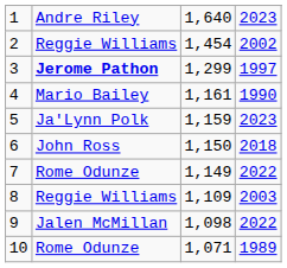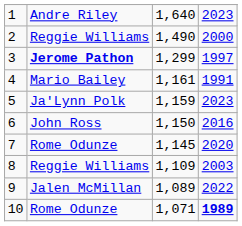 <table class="wikitable">
 <tr>
 </tr>
 <tr>
 <td>1</td>
 <td><a href='#'>Andre Riley</a></td>
 <td>1,640</td>
 <td><a href='#'>2023</a></td>
 </tr>
 <tr>
 <td>2</td>
 <td><a href='#'>Reggie Williams</a></td>
-<td>1,454</td>
-<td><a href='#'>2002</a></td>
+<td>1,490</td>
+<td><a href='#'>2000</a></td>
 </tr>
 <tr>
 <td>3</td>
 <td><strong><a href='#'>Jerome Pathon</a></strong></td>
 <td>1,299</td>
 <td><a href='#'>1997</a></td>
 </tr>
 <tr>
 <td>4</td>
 <td><a href='#'>Mario Bailey</a></td>
 <td>1,161</td>
-<td><a href='#'>1990</a></td>
+<td><a href='#'>1991</a></td>
 </tr>
 <tr>
 <td>5</td>
 <td><a href='#'>Ja'Lynn Polk</a></td>
 <td>1,159</td>
 <td><a href='#'>2023</a></td>
 </tr>
 <tr>
 <td>6</td>
 <td><a href='#'>John Ross</a></td>
 <td>1,150</td>
-<td><a href='#'>2018</a></td>
+<td><a href='#'>2016</a></td>
 </tr>
 <tr>
 <td>7</td>
 <td><a href='#'>Rome Odunze</a></td>
-<td>1,149</td>
-<td><a href='#'>2022</a></td>
+<td>1,145</td>
+<td><a href='#'>2020</a></td>
 </tr>
 <tr>
 <td>8</td>
 <td><a href='#'>Reggie Williams</a></td>
 <td>1,109</td>
 <td><a href='#'>2003</a></td>
 </tr>
 <tr>
 <td>9</td>
 <td><a href='#'>Jalen McMillan</a></td>
-<td>1,098</td>
+<td>1,089</td>
 <td><a href='#'>2022</a></td>
 </tr>
 <tr>
 <td>10</td>
 <td><a href='#'>Rome Odunze</a></td>
 <td>1,071</td>
-<td><a href='#'>1989</a></td>
+<td><strong><a href='#'>1989</a></strong></td>
 </tr>
 </table>
